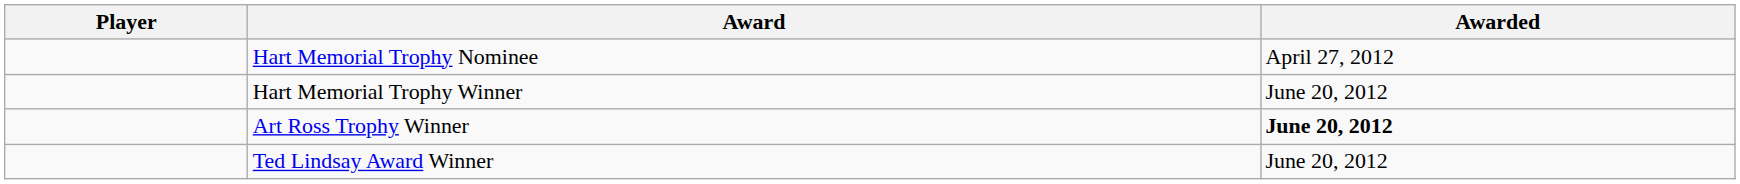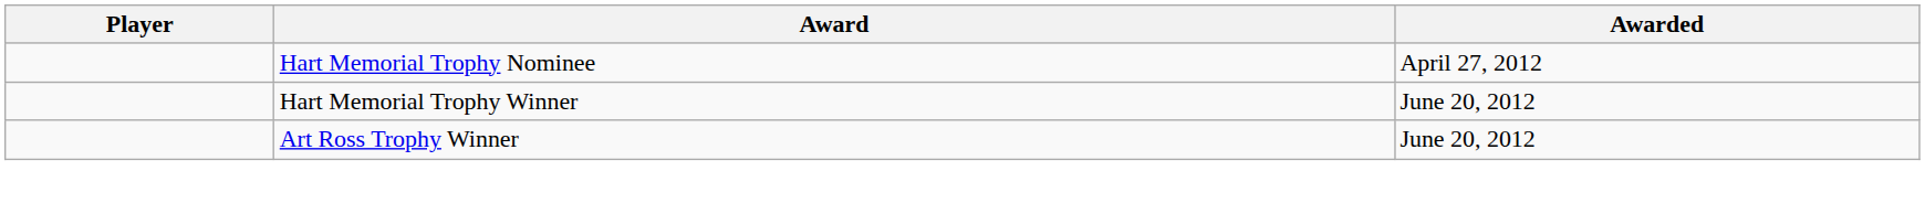 <table class="wikitable sortable" style="width:100%;">
 <tr align=center>
 <th>Player</th>
 <th>Award</th>
 <th>Awarded</th>
 </tr>
 <tr>
 <td></td>
 <td><a href='#'>Hart Memorial Trophy</a> Nominee</td>
 <td>April 27, 2012</td>
 </tr>
 <tr>
 <td></td>
 <td>Hart Memorial Trophy Winner</td>
 <td>June 20, 2012</td>
 </tr>
 <tr>
 <td></td>
 <td><a href='#'>Art Ross Trophy</a> Winner</td>
-<td><strong>June 20, 2012</strong></td>
-</tr>
-<tr>
-<td></td>
-<td><a href='#'>Ted Lindsay Award</a> Winner</td>
 <td>June 20, 2012</td>
 </tr>
 </table>
